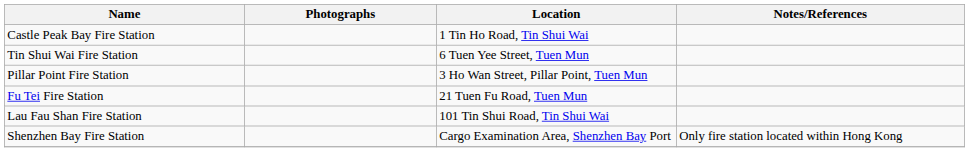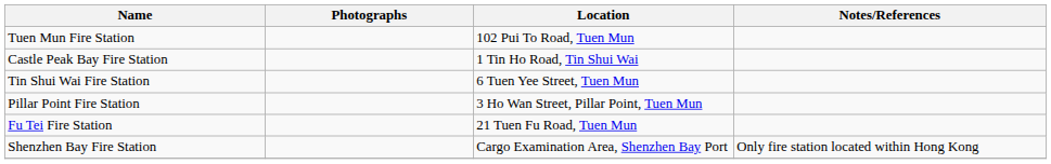 <table class="wikitable sortable" style="width:95%">
 <tr>
 <th width="25%">Name</th>
 <th width="20%">Photographs</th>
 <th width="25%">Location</th>
 <th width="30%">Notes/References</th>
+</tr>
+<tr>
+<td>Tuen Mun Fire Station</td>
+<td></td>
+<td>102 Pui To Road, <a href='#'>Tuen Mun</a><br></td>
+<td></td>
 </tr>
 <tr>
 <td>Castle Peak Bay Fire Station</td>
 <td></td>
 <td>1 Tin Ho Road, <a href='#'>Tin Shui Wai</a><br></td>
 <td></td>
 </tr>
 <tr>
 <td>Tin Shui Wai Fire Station</td>
 <td></td>
 <td>6 Tuen Yee Street, <a href='#'>Tuen Mun</a><br></td>
 <td></td>
 </tr>
 <tr>
 <td>Pillar Point Fire Station</td>
 <td></td>
 <td>3 Ho Wan Street, Pillar Point, <a href='#'>Tuen Mun</a><br></td>
 <td></td>
 </tr>
 <tr>
 <td><a href='#'>Fu Tei</a> Fire Station</td>
 <td></td>
 <td>21 Tuen Fu Road, <a href='#'>Tuen Mun</a></td>
 <td></td>
 </tr>
 <tr>
-<td>Lau Fau Shan Fire Station</td>
-<td></td>
-<td>101 Tin Shui Road, <a href='#'>Tin Shui Wai</a><br></td>
-<td></td>
-</tr>
-<tr>
 <td>Shenzhen Bay Fire Station</td>
 <td></td>
 <td>Cargo Examination Area, <a href='#'>Shenzhen Bay</a> Port</td>
 <td>Only fire station  located within Hong Kong</td>
 </tr>
 <tr>
 </tr>
 </table>
